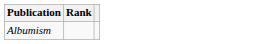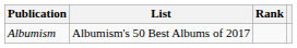 <table class="sortable wikitable">
 <tr>
 <th>Publication</th>
+<th>List</th>
 <th>Rank</th>
 <th class="unsortable"></th>
 </tr>
 <tr>
 <td><em>Albumism</em></td>
+<td>Albumism's 50 Best Albums of 2017</td>
 <td></td>
 <td></td>
 </tr>
 </table>
